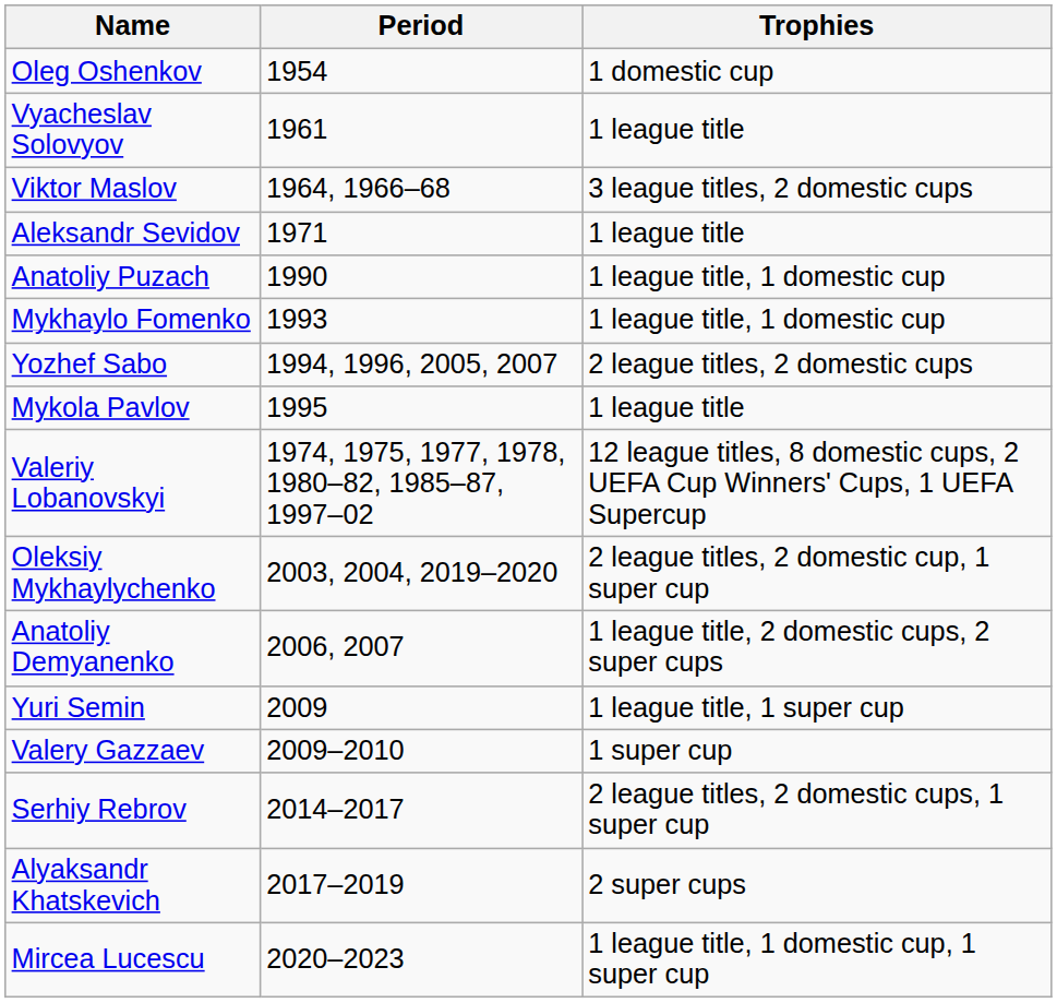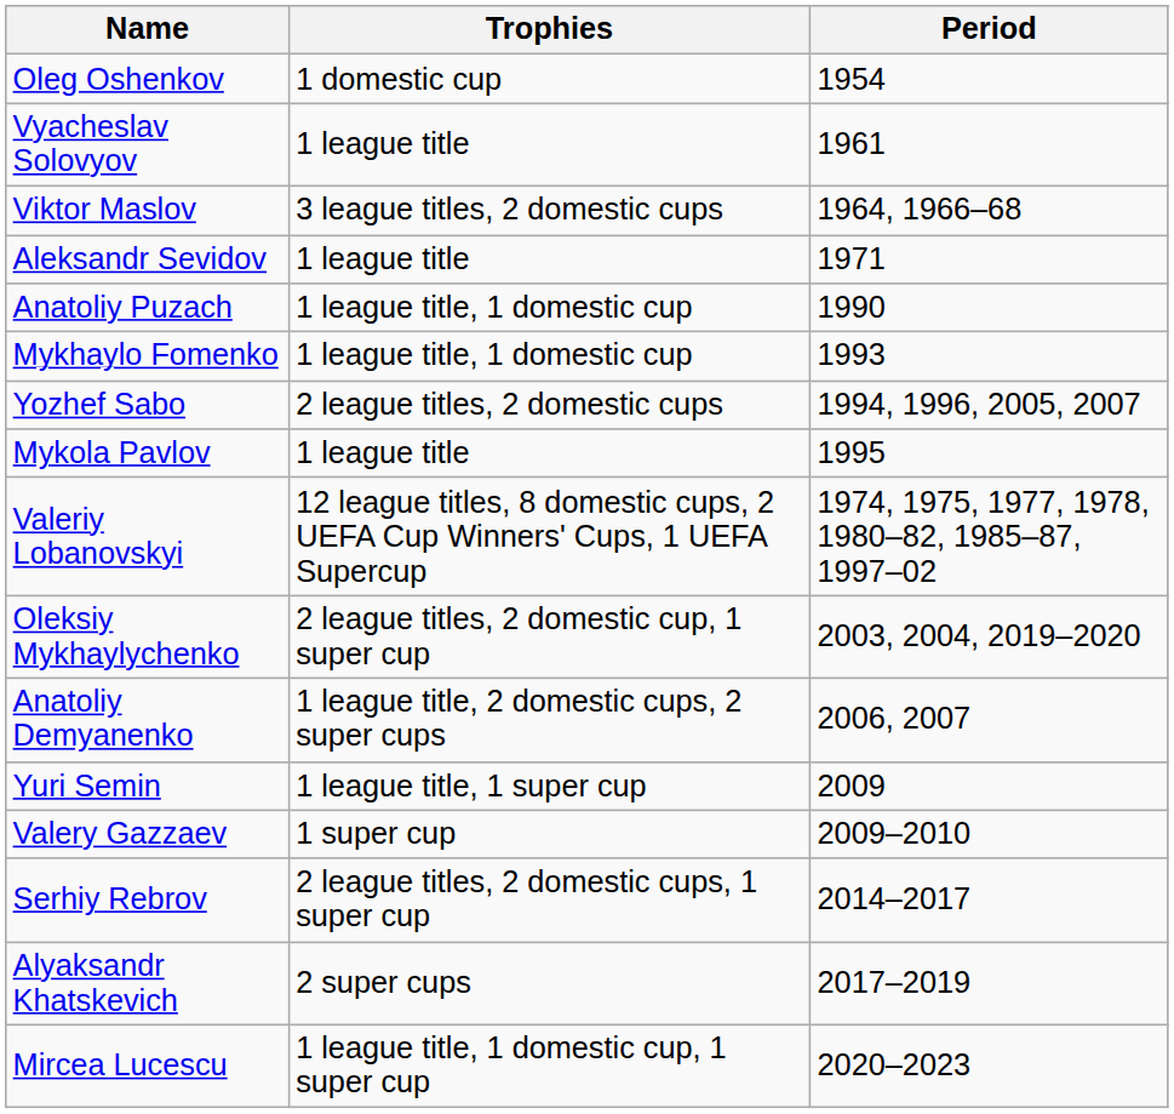 <table class="wikitable plainrowheaders sortable" style="text-align: left;">
 <tr>
 <th>Name</th>
+<th>Trophies</th>
 <th>Period</th>
-<th>Trophies</th>
 </tr>
 <tr>
 <td> <a href='#'>Oleg Oshenkov</a></td>
+<td>1 domestic cup</td>
 <td>1954</td>
-<td>1 domestic cup</td>
 </tr>
 <tr>
 <td>  <a href='#'>Vyacheslav Solovyov</a></td>
+<td>1 league title</td>
 <td>1961</td>
-<td>1 league title</td>
 </tr>
 <tr>
 <td> <a href='#'>Viktor Maslov</a></td>
+<td>3 league titles, 2 domestic cups</td>
 <td>1964, 1966–68</td>
-<td>3 league titles, 2 domestic cups</td>
 </tr>
 <tr>
 <td>  <a href='#'>Aleksandr Sevidov</a></td>
+<td>1 league title</td>
 <td>1971</td>
-<td>1 league title</td>
 </tr>
 <tr>
 <td>  <a href='#'>Anatoliy Puzach</a></td>
+<td>1 league title, 1 domestic cup</td>
 <td>1990</td>
-<td>1 league title, 1 domestic cup</td>
 </tr>
 <tr>
 <td> <a href='#'>Mykhaylo Fomenko</a></td>
+<td>1 league title, 1 domestic cup</td>
 <td>1993</td>
-<td>1 league title, 1 domestic cup</td>
 </tr>
 <tr>
 <td> <a href='#'>Yozhef Sabo</a></td>
+<td>2 league titles, 2 domestic cups</td>
 <td>1994, 1996, 2005, 2007</td>
-<td>2 league titles, 2 domestic cups</td>
 </tr>
 <tr>
 <td> <a href='#'>Mykola Pavlov</a></td>
+<td>1 league title</td>
 <td>1995</td>
-<td>1 league title</td>
 </tr>
 <tr>
 <td>  <a href='#'>Valeriy Lobanovskyi</a></td>
+<td>12 league titles, 8 domestic cups, 2 UEFA Cup Winners' Cups, 1 UEFA Supercup</td>
 <td>1974, 1975, 1977, 1978, 1980–82, 1985–87, 1997–02</td>
-<td>12 league titles, 8 domestic cups, 2 UEFA Cup Winners' Cups, 1 UEFA Supercup</td>
 </tr>
 <tr>
 <td> <a href='#'>Oleksiy Mykhaylychenko</a></td>
+<td>2 league titles, 2 domestic cup, 1 super cup</td>
 <td>2003, 2004, 2019–2020</td>
-<td>2 league titles, 2 domestic cup, 1 super cup</td>
 </tr>
 <tr>
 <td> <a href='#'>Anatoliy Demyanenko</a></td>
+<td>1 league title, 2 domestic cups, 2 super cups</td>
 <td>2006, 2007</td>
-<td>1 league title, 2 domestic cups, 2 super cups</td>
 </tr>
 <tr>
 <td> <a href='#'>Yuri Semin</a></td>
+<td>1 league title, 1 super cup</td>
 <td>2009</td>
-<td>1 league title, 1 super cup</td>
 </tr>
 <tr>
 <td> <a href='#'>Valery Gazzaev</a></td>
+<td>1 super cup</td>
 <td>2009–2010</td>
-<td>1 super cup</td>
 </tr>
 <tr>
 <td> <a href='#'>Serhiy Rebrov</a></td>
+<td>2 league titles, 2 domestic cups, 1 super cup</td>
 <td>2014–2017</td>
-<td>2 league titles, 2 domestic cups, 1 super cup</td>
 </tr>
 <tr>
 <td> <a href='#'>Alyaksandr Khatskevich</a></td>
+<td>2 super cups</td>
 <td>2017–2019</td>
-<td>2 super cups</td>
 </tr>
 <tr>
 <td> <a href='#'>Mircea Lucescu</a></td>
+<td>1 league title, 1 domestic cup, 1 super cup</td>
 <td>2020–2023</td>
-<td>1 league title, 1 domestic cup, 1 super cup</td>
 </tr>
 </table>
